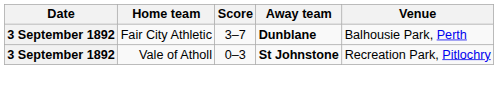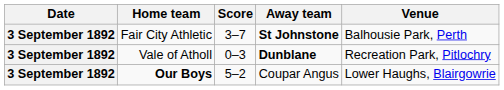 <table class="wikitable football-result-list" style="max-width: 80em; text-align: center">
 <tr>
 <th scope="col">Date</th>
 <th scope="col">Home team</th>
 <th scope="col">Score</th>
 <th scope="col">Away team</th>
 <th scope="col">Venue</th>
 </tr>
 <tr>
 <th scope="row">3 September 1892</th>
 <td align=right>Fair City Athletic</td>
 <td>3–7</td>
-<td align=left><strong>Dunblane</strong></td>
+<td align=left><strong>St Johnstone</strong></td>
 <td align=left>Balhousie Park, <a href='#'>Perth</a></td>
 </tr>
 <tr>
 <th scope="row">3 September 1892</th>
 <td align=right>Vale of Atholl</td>
 <td>0–3</td>
-<td align=left><strong>St Johnstone</strong></td>
+<td align=left><strong>Dunblane</strong></td>
 <td align=left>Recreation Park, <a href='#'>Pitlochry</a></td>
 </tr>
+<tr>
+<th scope="row">3 September 1892</th>
+<td align=right><strong>Our Boys</strong></td>
+<td>5–2</td>
+<td align=left>Coupar Angus</td>
+<td align=left>Lower Haughs, <a href='#'>Blairgowrie</a></td>
+</tr>
 </table>
